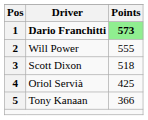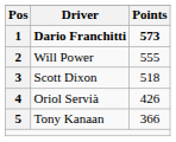 <table class="wikitable">
 <tr>
 </tr>
 <tr>
 <th scope="col">Pos</th>
 <th scope="col">Driver</th>
 <th scope="col">Points</th>
 </tr>
 <tr>
 <th scope="row">1</th>
 <td> <strong>Dario Franchitti</strong></td>
-<td style="background: lightgreen; text-align:center;"><strong>573</strong></td>
+<td style="text-align:center;"><strong>573</strong></td>
 </tr>
 <tr>
 <th scope="row">2</th>
 <td> Will Power</td>
 <td style="text-align:center;">555</td>
 </tr>
 <tr>
 <th scope="row">3</th>
 <td> Scott Dixon</td>
 <td style="text-align:center;">518</td>
 </tr>
 <tr>
 <th scope="row">4</th>
 <td> Oriol Servià</td>
-<td style="text-align:center;">425</td>
+<td style="text-align:center;">426</td>
 </tr>
 <tr>
 <th scope="row">5</th>
 <td> Tony Kanaan</td>
 <td style="text-align:center;">366</td>
 </tr>
 <tr class="sortbottom">
 <td colspan="9"></td>
 </tr>
 </table>
